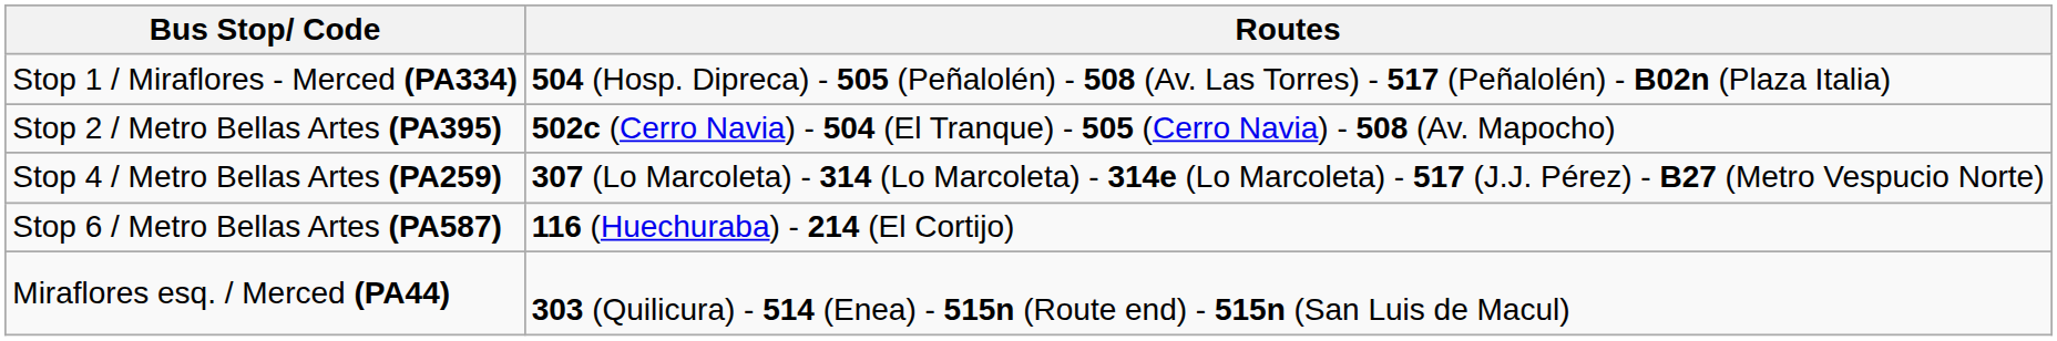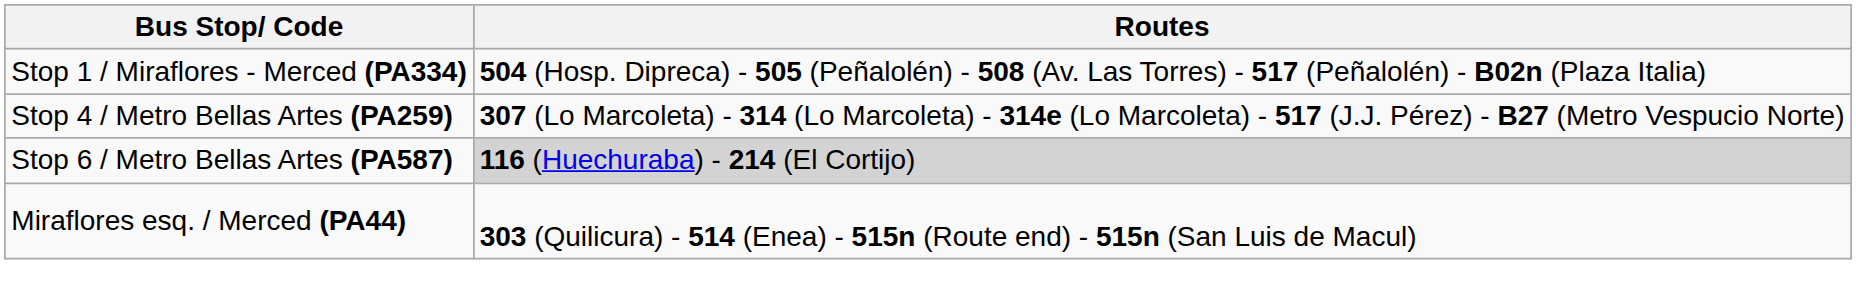 <table class="wikitable">
 <tr>
 <th>Bus Stop/ Code</th>
 <th>Routes</th>
 </tr>
 <tr>
 <td>Stop 1 / Miraflores - Merced <strong>(PA334)</strong></td>
 <td><strong><span>504</span></strong> (Hosp. Dipreca) - <strong><span>505</span></strong> (Peñalolén) - <strong><span>508</span></strong> (Av. Las Torres) - <strong><span>517</span></strong> (Peñalolén) - <strong><span>B02n</span></strong> (Plaza Italia)</td>
 </tr>
 <tr>
-<td>Stop 2 / Metro Bellas Artes <strong>(PA395)</strong></td>
-<td><strong><span>502c</span></strong> (<a href='#'>Cerro Navia</a>) - <strong><span>504</span></strong> (El Tranque) - <strong><span>505</span></strong> (<a href='#'>Cerro Navia</a>) - <strong><span>508</span></strong> (Av. Mapocho)</td>
-</tr>
-<tr>
 <td>Stop 4 / Metro Bellas Artes <strong>(PA259)</strong></td>
 <td><strong><span>307</span></strong> (Lo Marcoleta) - <strong><span>314</span></strong> (Lo Marcoleta) - <strong><span>314e</span></strong> (Lo Marcoleta) - <strong><span>517</span></strong> (J.J. Pérez) - <strong><span>B27</span></strong> (Metro Vespucio Norte)</td>
 </tr>
 <tr>
 <td>Stop 6 / Metro Bellas Artes <strong>(PA587)</strong></td>
-<td><strong><span>116</span></strong> (<a href='#'>Huechuraba</a>) - <strong><span>214</span></strong> (El Cortijo)</td>
+<td style="background: lightgrey;"><strong><span>116</span></strong> (<a href='#'>Huechuraba</a>) - <strong><span>214</span></strong> (El Cortijo)</td>
 </tr>
 <tr>
 <td>Miraflores esq. / Merced <strong>(PA44)</strong></td>
 <td><br><strong><span>303</span></strong> (Quilicura) - <strong><span>514</span></strong> (Enea) - <strong><span>515n</span></strong> (Route end) - <strong><span>515n</span></strong> (San Luis de Macul)</td>
 </tr>
 </table>
